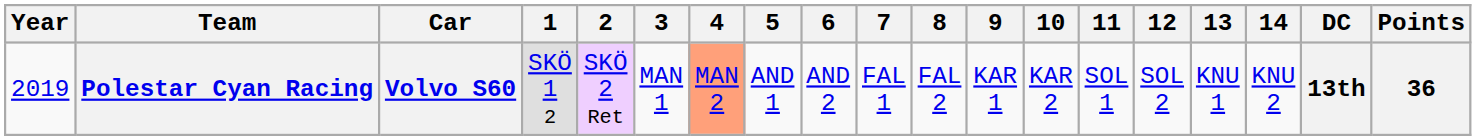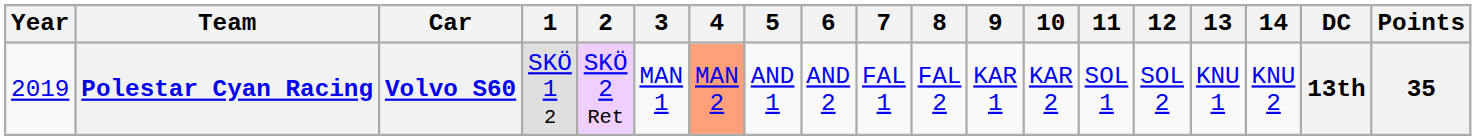 <table class="wikitable" style="text-align:center; font-size:85%">
 <tr>
 <th>Year</th>
 <th>Team</th>
 <th>Car</th>
 <th>1</th>
 <th>2</th>
 <th>3</th>
 <th>4</th>
 <th>5</th>
 <th>6</th>
 <th>7</th>
 <th>8</th>
 <th>9</th>
 <th>10</th>
 <th>11</th>
 <th>12</th>
 <th>13</th>
 <th>14</th>
 <th>DC</th>
 <th>Points</th>
 </tr>
 <tr>
 <td><a href='#'>2019</a></td>
 <th nowrap><a href='#'>Polestar Cyan Racing</a></th>
 <th nowrap><a href='#'>Volvo S60</a></th>
 <td style="background: #dfdfdf"><a href='#'>SKÖ<br>1</a><br><small>2</small></td>
 <td style="background: #efcfff"><a href='#'>SKÖ<br>2</a><br><small>Ret</small></td>
 <td><a href='#'>MAN<br>1</a></td>
 <td style="background: lightsalmon;"><a href='#'>MAN<br>2</a></td>
 <td><a href='#'>AND<br>1</a></td>
 <td><a href='#'>AND<br>2</a></td>
 <td><a href='#'>FAL<br>1</a></td>
 <td><a href='#'>FAL<br>2</a></td>
 <td><a href='#'>KAR<br>1</a></td>
 <td><a href='#'>KAR<br>2</a></td>
 <td><a href='#'>SOL<br>1</a></td>
 <td><a href='#'>SOL<br>2</a></td>
 <td><a href='#'>KNU<br>1</a></td>
 <td><a href='#'>KNU<br>2</a></td>
 <th>13th</th>
-<th>36</th>
+<th>35</th>
 </tr>
 </table>
